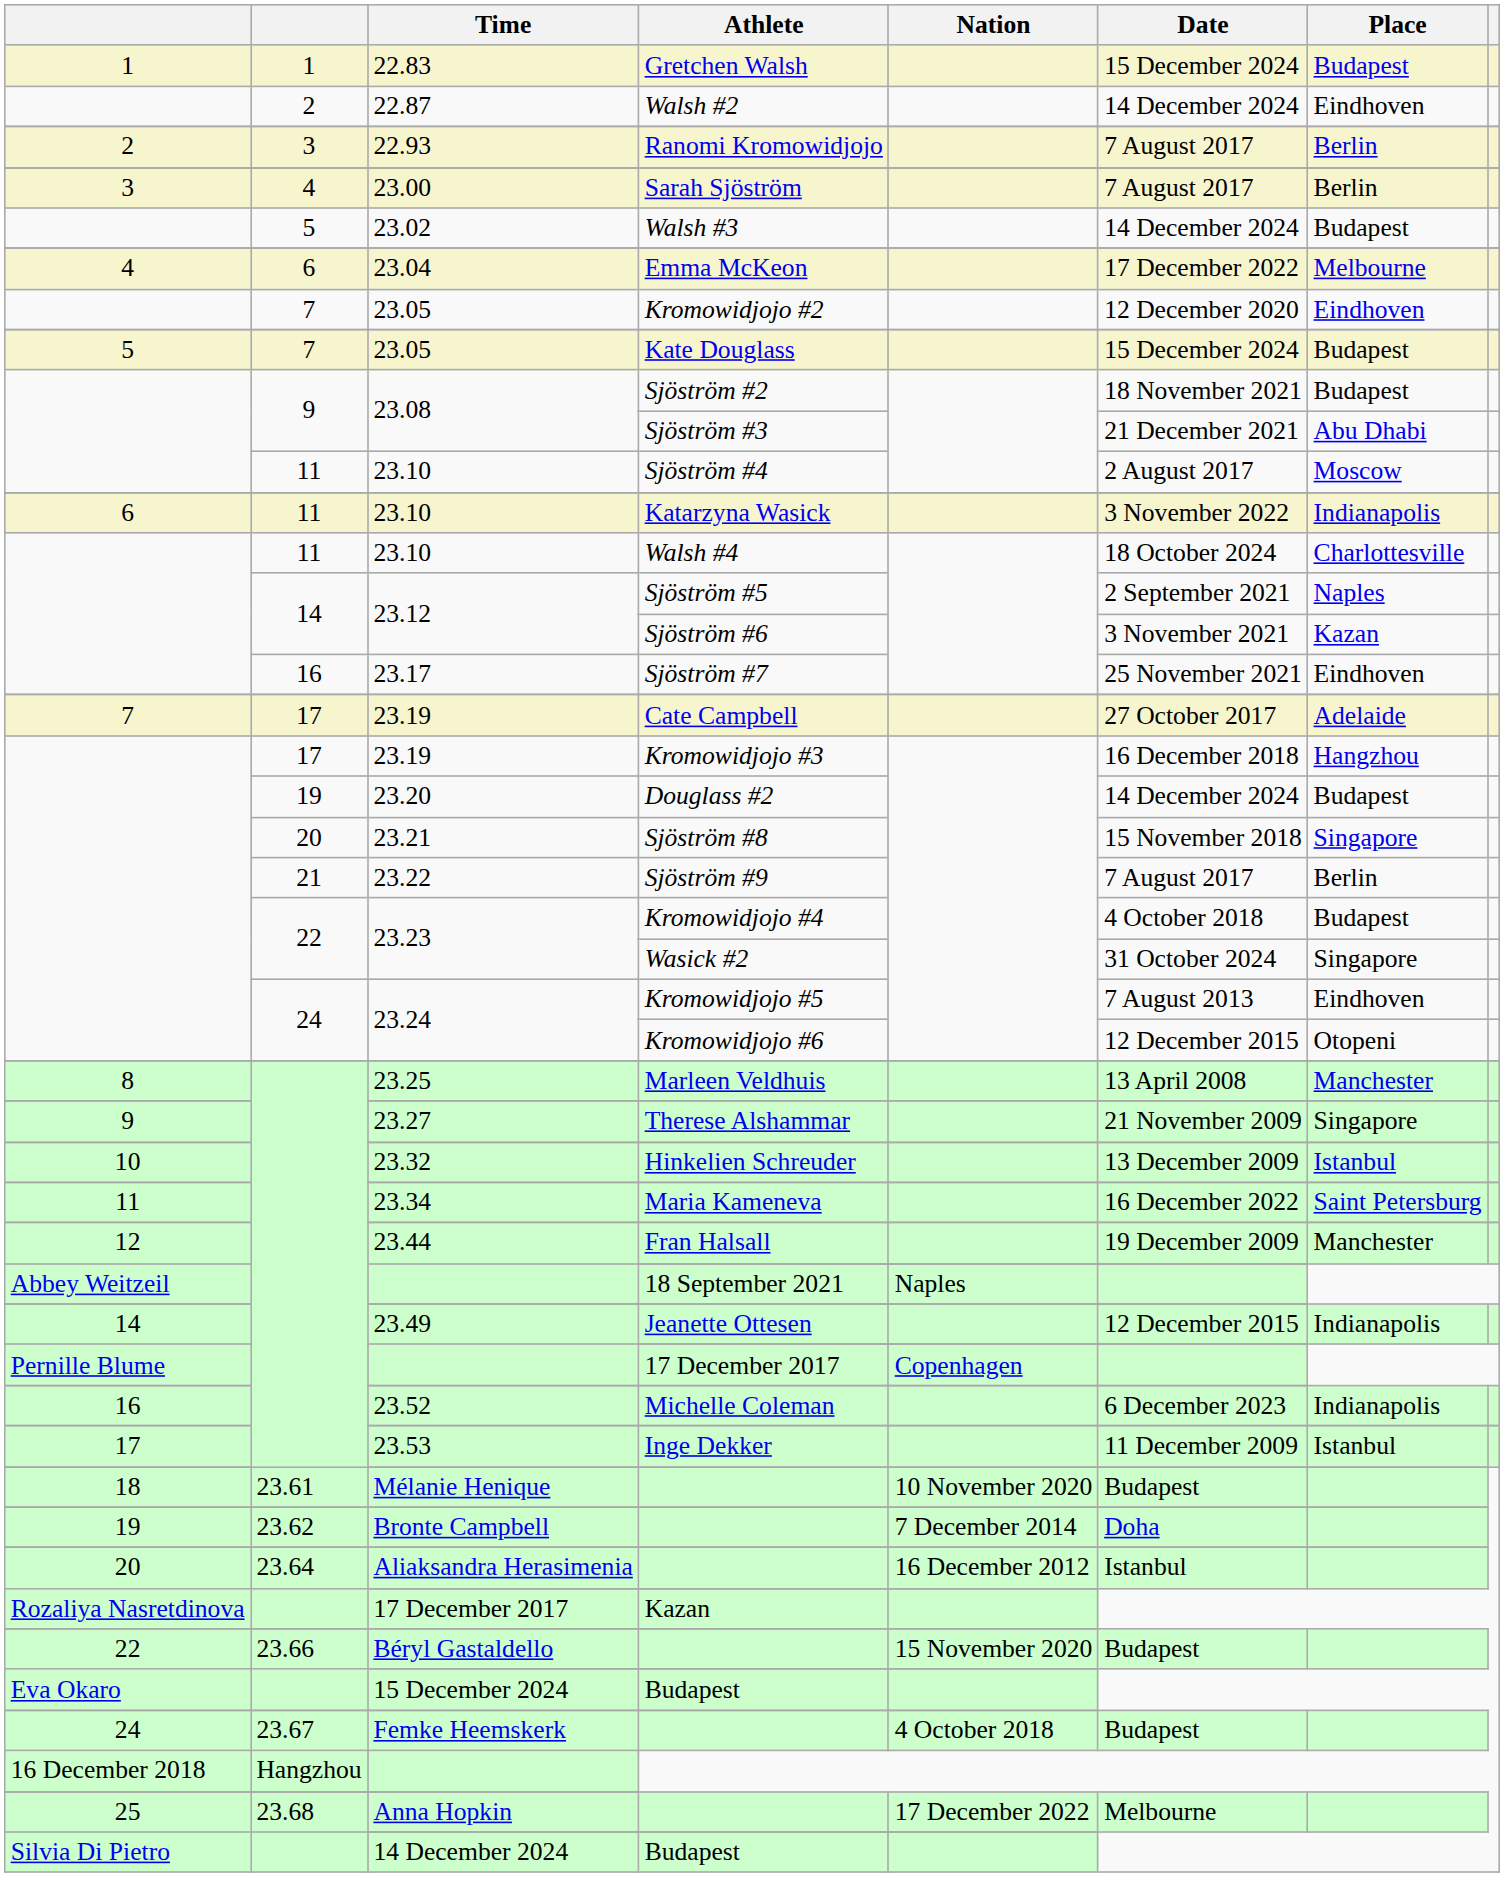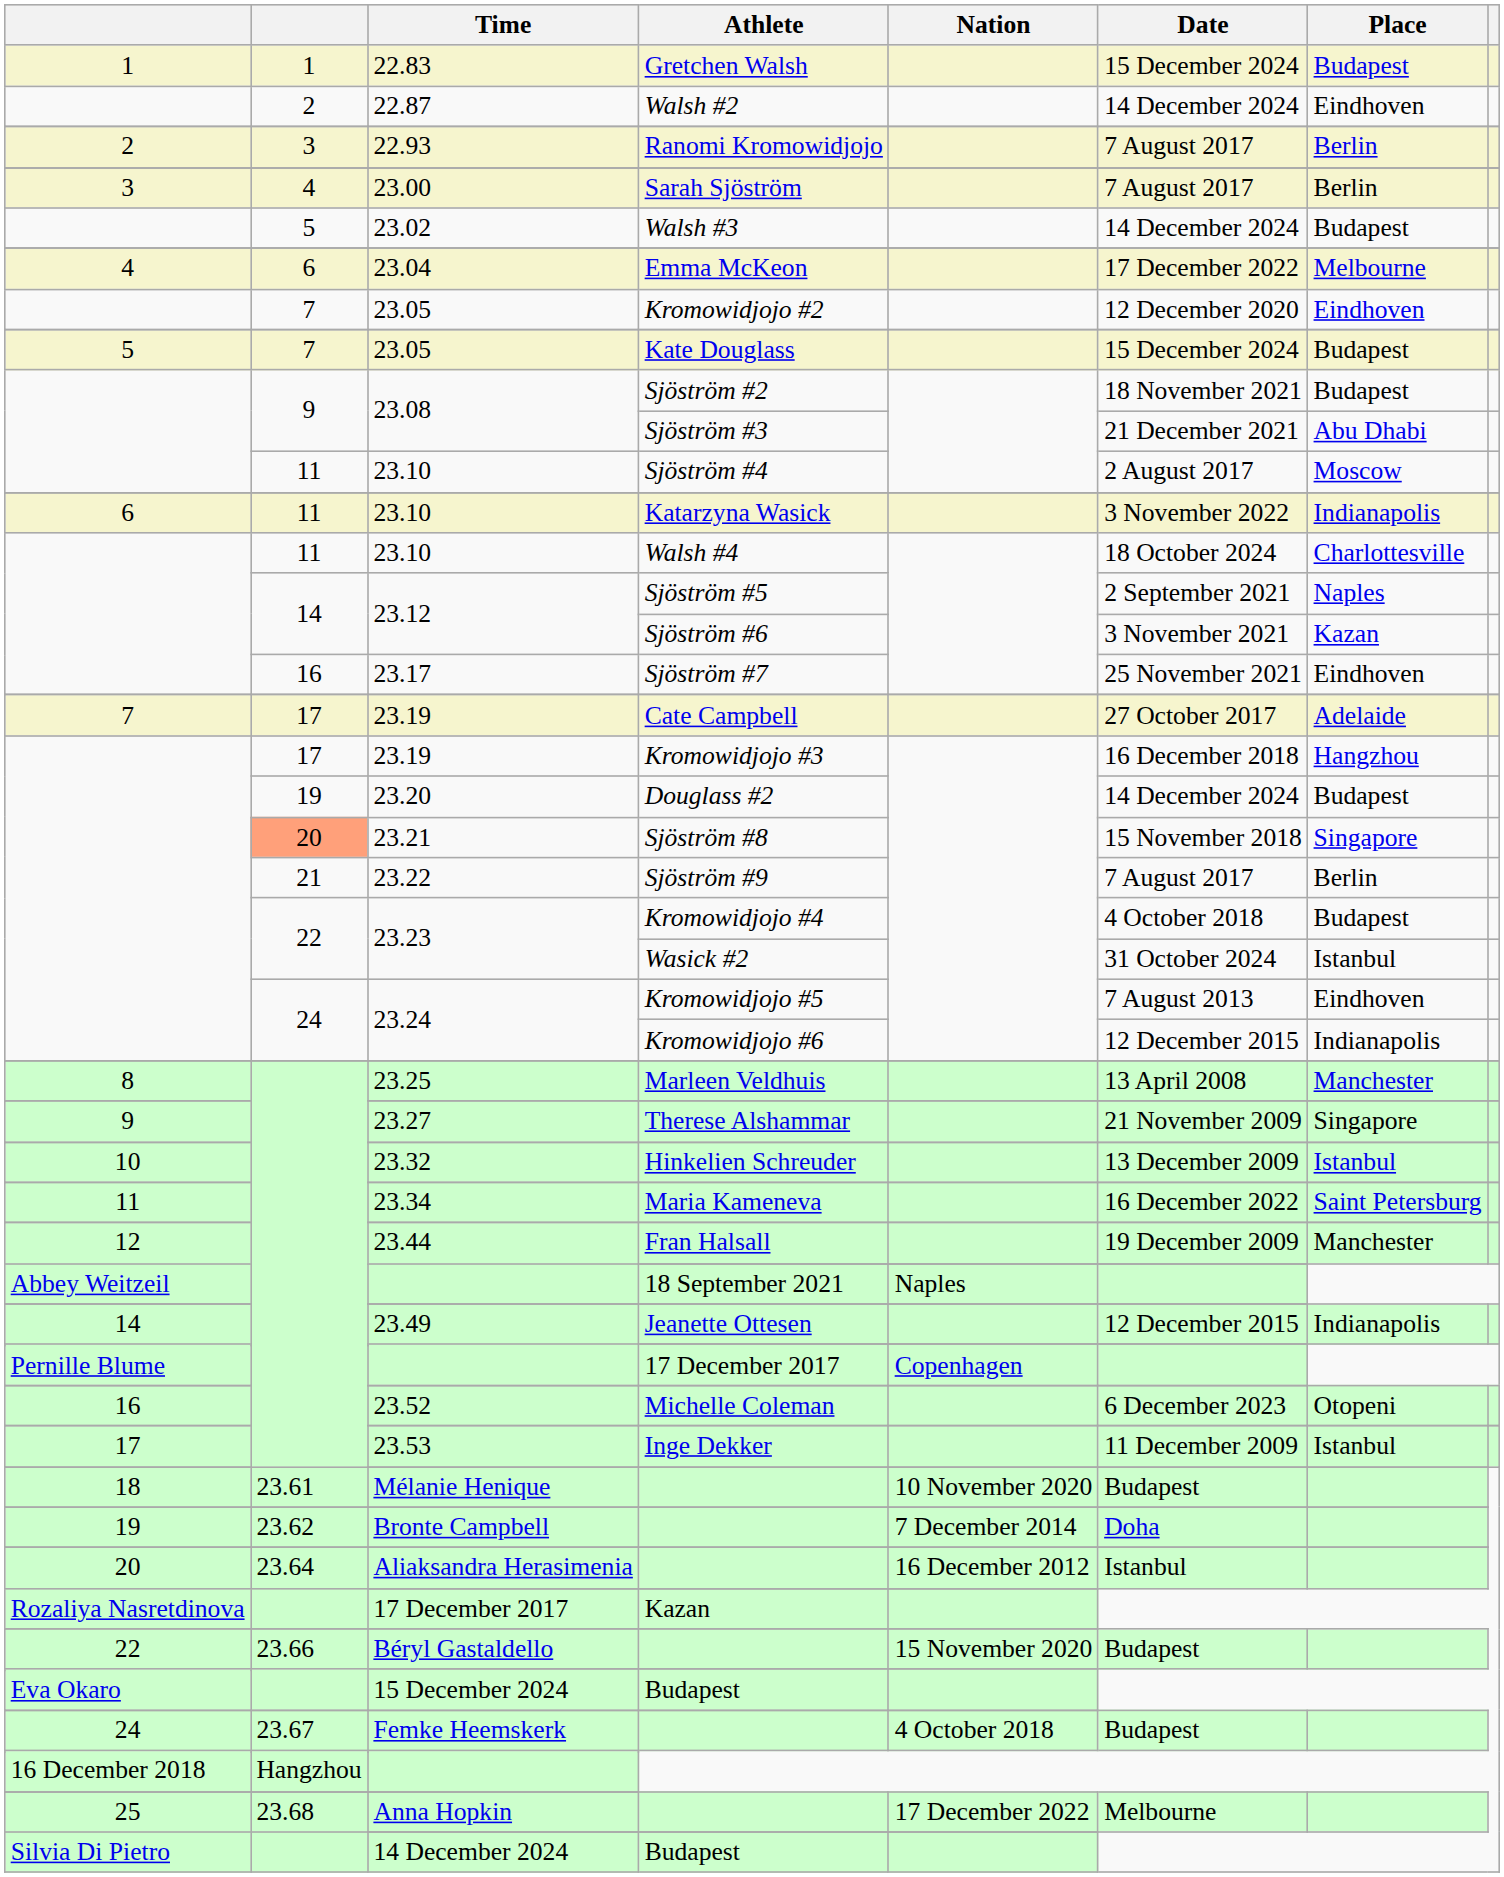 <table class="wikitable sortable">
 <tr>
 <th></th>
 <th></th>
 <th>Time</th>
 <th>Athlete</th>
 <th>Nation</th>
 <th>Date</th>
 <th>Place</th>
 <th class="unsortable"></th>
 </tr>
 <tr bgcolor=f6F5CE>
 <td align=center>1</td>
 <td align=center>1</td>
 <td>22.83</td>
 <td><a href='#'>Gretchen Walsh</a></td>
 <td></td>
 <td>15 December 2024</td>
 <td><a href='#'>Budapest</a></td>
 <td></td>
 </tr>
 <tr>
 <td align=center></td>
 <td align=center>2</td>
 <td>22.87</td>
 <td><em>Walsh #2</em></td>
 <td></td>
 <td>14 December 2024</td>
 <td>Eindhoven</td>
 <td></td>
 </tr>
 <tr>
 </tr>
 <tr bgcolor=f6F5CE>
 <td align=center>2</td>
 <td align=center>3</td>
 <td>22.93</td>
 <td><a href='#'>Ranomi Kromowidjojo</a></td>
 <td></td>
 <td>7 August 2017</td>
 <td><a href='#'>Berlin</a></td>
 <td></td>
 </tr>
 <tr>
 </tr>
 <tr bgcolor=f6F5CE>
 <td align=center>3</td>
 <td align=center>4</td>
 <td>23.00</td>
 <td><a href='#'>Sarah Sjöström</a></td>
 <td></td>
 <td>7 August 2017</td>
 <td>Berlin</td>
 <td></td>
 </tr>
 <tr>
 <td align=center></td>
 <td align=center>5</td>
 <td>23.02</td>
 <td><em>Walsh #3</em></td>
 <td></td>
 <td>14 December 2024</td>
 <td>Budapest</td>
 <td></td>
 </tr>
 <tr>
 </tr>
 <tr bgcolor=f6F5CE>
 <td align=center>4</td>
 <td align=center>6</td>
 <td>23.04</td>
 <td><a href='#'>Emma McKeon</a></td>
 <td></td>
 <td>17 December 2022</td>
 <td><a href='#'>Melbourne</a></td>
 <td></td>
 </tr>
 <tr>
 <td></td>
 <td align=center>7</td>
 <td>23.05</td>
 <td><em>Kromowidjojo #2</em></td>
 <td></td>
 <td>12 December 2020</td>
 <td><a href='#'>Eindhoven</a></td>
 <td></td>
 </tr>
 <tr>
 </tr>
 <tr bgcolor=f6F5CE>
 <td align=center>5</td>
 <td align=center>7</td>
 <td>23.05</td>
 <td><a href='#'>Kate Douglass</a></td>
 <td></td>
 <td>15 December 2024</td>
 <td>Budapest</td>
 <td></td>
 </tr>
 <tr>
 <td rowspan="3" align=center></td>
 <td rowspan="2" align=center>9</td>
 <td rowspan="2">23.08</td>
 <td><em>Sjöström #2</em></td>
 <td rowspan="3"></td>
 <td>18 November 2021</td>
 <td>Budapest</td>
 <td></td>
 </tr>
 <tr>
 <td><em>Sjöström #3</em></td>
 <td>21 December 2021</td>
 <td><a href='#'>Abu Dhabi</a></td>
 <td></td>
 </tr>
 <tr>
 <td align=center>11</td>
 <td>23.10</td>
 <td><em>Sjöström #4</em></td>
 <td>2 August 2017</td>
 <td><a href='#'>Moscow</a></td>
 <td></td>
 </tr>
 <tr>
 </tr>
 <tr bgcolor=f6F5CE>
 <td align=center>6</td>
 <td align=center>11</td>
 <td>23.10</td>
 <td><a href='#'>Katarzyna Wasick</a></td>
 <td></td>
 <td>3 November 2022</td>
 <td><a href='#'>Indianapolis</a></td>
 <td></td>
 </tr>
 <tr>
 <td rowspan="4"></td>
 <td align=center>11</td>
 <td>23.10</td>
 <td><em>Walsh #4</em></td>
 <td rowspan="4"></td>
 <td>18 October 2024</td>
 <td><a href='#'>Charlottesville</a></td>
 <td></td>
 </tr>
 <tr>
 <td rowspan="2" align=center>14</td>
 <td rowspan="2">23.12</td>
 <td><em>Sjöström #5</em></td>
 <td>2 September 2021</td>
 <td><a href='#'>Naples</a></td>
 <td></td>
 </tr>
 <tr>
 <td><em>Sjöström #6</em></td>
 <td>3 November 2021</td>
 <td><a href='#'>Kazan</a></td>
 <td></td>
 </tr>
 <tr>
 <td align=center>16</td>
 <td>23.17</td>
 <td><em>Sjöström #7</em></td>
 <td>25 November 2021</td>
 <td>Eindhoven</td>
 <td></td>
 </tr>
 <tr>
 </tr>
 <tr bgcolor=f6F5CE>
 <td align=center>7</td>
 <td align=center>17</td>
 <td>23.19</td>
 <td><a href='#'>Cate Campbell</a></td>
 <td></td>
 <td>27 October 2017</td>
 <td><a href='#'>Adelaide</a></td>
 <td></td>
 </tr>
 <tr>
 <td rowspan="8" align=center></td>
 <td align=center>17</td>
 <td>23.19</td>
 <td><em>Kromowidjojo #3</em></td>
 <td rowspan="8"></td>
 <td>16 December 2018</td>
 <td><a href='#'>Hangzhou</a></td>
 <td></td>
 </tr>
 <tr>
 <td align=center>19</td>
 <td>23.20</td>
 <td><em>Douglass #2</em></td>
 <td>14 December 2024</td>
 <td>Budapest</td>
 <td></td>
 </tr>
 <tr>
-<td align=center>20</td>
+<td align=center style="background: lightsalmon;">20</td>
 <td>23.21</td>
 <td><em>Sjöström #8</em></td>
 <td>15 November 2018</td>
 <td><a href='#'>Singapore</a></td>
 <td></td>
 </tr>
 <tr>
 <td align=center>21</td>
 <td>23.22</td>
 <td><em>Sjöström #9</em></td>
 <td>7 August 2017</td>
 <td>Berlin</td>
 <td></td>
 </tr>
 <tr>
 <td rowspan="2" align=center>22</td>
 <td rowspan="2">23.23</td>
 <td><em>Kromowidjojo #4</em></td>
 <td>4 October 2018</td>
 <td>Budapest</td>
 <td></td>
 </tr>
 <tr>
 <td><em>Wasick #2</em></td>
 <td>31 October 2024</td>
-<td>Singapore</td>
+<td>Istanbul</td>
 <td></td>
 </tr>
 <tr>
 <td rowspan="2" align=center>24</td>
 <td rowspan="2">23.24</td>
 <td><em>Kromowidjojo #5</em></td>
 <td>7 August 2013</td>
 <td>Eindhoven</td>
 <td></td>
 </tr>
 <tr>
 <td><em>Kromowidjojo #6</em></td>
 <td>12 December 2015</td>
-<td>Otopeni</td>
+<td>Indianapolis</td>
 <td></td>
 </tr>
 <tr>
 </tr>
 <tr bgcolor=CCFFCC>
 <td align=center>8</td>
 <td rowspan="20" align=center></td>
 <td>23.25</td>
 <td><a href='#'>Marleen Veldhuis</a></td>
 <td></td>
 <td>13 April 2008</td>
 <td><a href='#'>Manchester</a></td>
 <td></td>
 </tr>
 <tr>
 </tr>
 <tr bgcolor=CCFFCC>
 <td align=center>9</td>
 <td>23.27</td>
 <td><a href='#'>Therese Alshammar</a></td>
 <td></td>
 <td>21 November 2009</td>
 <td>Singapore</td>
 <td></td>
 </tr>
 <tr>
 </tr>
 <tr bgcolor=CCFFCC>
 <td align=center>10</td>
 <td>23.32</td>
 <td><a href='#'>Hinkelien Schreuder</a></td>
 <td></td>
 <td>13 December 2009</td>
 <td><a href='#'>Istanbul</a></td>
 <td></td>
 </tr>
 <tr>
 </tr>
 <tr bgcolor=CCFFCC>
 <td align=center>11</td>
 <td>23.34</td>
 <td><a href='#'>Maria Kameneva</a></td>
 <td></td>
 <td>16 December 2022</td>
 <td><a href='#'>Saint Petersburg</a></td>
 <td></td>
 </tr>
 <tr>
 </tr>
 <tr bgcolor=CCFFCC>
 <td rowspan="2" align=center>12</td>
 <td rowspan="2" align=left>23.44</td>
 <td><a href='#'>Fran Halsall</a></td>
 <td></td>
 <td>19 December 2009</td>
 <td>Manchester</td>
 <td></td>
 </tr>
 <tr>
 </tr>
 <tr bgcolor=CCFFCC>
 <td><a href='#'>Abbey Weitzeil</a></td>
 <td></td>
 <td>18 September 2021</td>
 <td>Naples</td>
 <td></td>
 </tr>
 <tr>
 </tr>
 <tr bgcolor=CCFFCC>
 <td rowspan="2" align=center>14</td>
 <td rowspan="2" align=left>23.49</td>
 <td><a href='#'>Jeanette Ottesen</a></td>
 <td></td>
 <td>12 December 2015</td>
 <td>Indianapolis</td>
 <td></td>
 </tr>
 <tr>
 </tr>
 <tr bgcolor=CCFFCC>
 <td><a href='#'>Pernille Blume</a></td>
 <td></td>
 <td>17 December 2017</td>
 <td><a href='#'>Copenhagen</a></td>
 <td></td>
 </tr>
 <tr>
 </tr>
 <tr bgcolor=CCFFCC>
 <td align=center>16</td>
 <td>23.52</td>
 <td><a href='#'>Michelle Coleman</a></td>
 <td></td>
 <td>6 December 2023</td>
-<td>Indianapolis</td>
+<td>Otopeni</td>
 <td></td>
 </tr>
 <tr>
 </tr>
 <tr bgcolor=CCFFCC>
 <td align=center>17</td>
 <td>23.53</td>
 <td><a href='#'>Inge Dekker</a></td>
 <td></td>
 <td>11 December 2009</td>
 <td>Istanbul</td>
 <td></td>
 </tr>
 <tr>
 </tr>
 <tr bgcolor=CCFFCC>
 <td align=center>18</td>
 <td>23.61</td>
 <td><a href='#'>Mélanie Henique</a></td>
 <td></td>
 <td>10 November 2020</td>
 <td>Budapest</td>
 <td></td>
 </tr>
 <tr>
 </tr>
 <tr bgcolor=CCFFCC>
 <td align=center>19</td>
 <td>23.62</td>
 <td><a href='#'>Bronte Campbell</a></td>
 <td></td>
 <td>7 December 2014</td>
 <td><a href='#'>Doha</a></td>
 <td></td>
 </tr>
 <tr>
 </tr>
 <tr bgcolor=CCFFCC>
 <td rowspan="2" align=center>20</td>
 <td rowspan="2" align=left>23.64</td>
 <td><a href='#'>Aliaksandra Herasimenia</a></td>
 <td></td>
 <td>16 December 2012</td>
 <td>Istanbul</td>
 <td></td>
 </tr>
 <tr>
 </tr>
 <tr bgcolor=CCFFCC>
 <td><a href='#'>Rozaliya Nasretdinova</a></td>
 <td></td>
 <td>17 December 2017</td>
 <td>Kazan</td>
 <td></td>
 </tr>
 <tr>
 </tr>
 <tr bgcolor=CCFFCC>
 <td rowspan="2" align=center>22</td>
 <td rowspan="2" align=left>23.66</td>
 <td><a href='#'>Béryl Gastaldello</a></td>
 <td></td>
 <td>15 November 2020</td>
 <td>Budapest</td>
 <td></td>
 </tr>
 <tr>
 </tr>
 <tr bgcolor=CCFFCC>
 <td><a href='#'>Eva Okaro</a></td>
 <td></td>
 <td>15 December 2024</td>
 <td>Budapest</td>
 <td></td>
 </tr>
 <tr>
 </tr>
 <tr bgcolor=CCFFCC>
 <td rowspan="2" align=center>24</td>
 <td rowspan="2">23.67</td>
 <td rowspan="2"><a href='#'>Femke Heemskerk</a></td>
 <td rowspan="2"></td>
 <td>4 October 2018</td>
 <td>Budapest</td>
 <td></td>
 </tr>
 <tr>
 </tr>
 <tr bgcolor=CCFFCC>
 <td>16 December 2018</td>
 <td>Hangzhou</td>
 <td></td>
 </tr>
 <tr>
 </tr>
 <tr bgcolor=CCFFCC>
 <td rowspan="2" align=center>25</td>
 <td rowspan="2" align=left>23.68</td>
 <td><a href='#'>Anna Hopkin</a></td>
 <td></td>
 <td>17 December 2022</td>
 <td>Melbourne</td>
 <td></td>
 </tr>
 <tr>
 </tr>
 <tr bgcolor=CCFFCC>
 <td><a href='#'>Silvia Di Pietro</a></td>
 <td></td>
 <td>14 December 2024</td>
 <td>Budapest</td>
 <td></td>
 </tr>
 </table>
